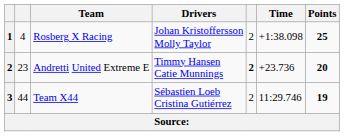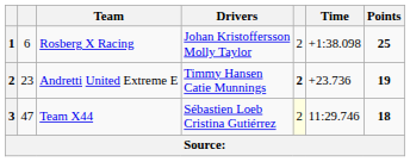 <table class="wikitable" style="font-size: 85%">
 <tr>
 <th scope="col"></th>
 <th scope="col"></th>
 <th scope="col">Team</th>
 <th scope="col">Drivers</th>
 <th scope="col"></th>
 <th scope="col">Time</th>
 <th scope="col">Points</th>
 </tr>
 <tr>
 <th scope=row>1</th>
-<td align=center>4</td>
+<td align=center>6</td>
 <td> <a href='#'>Rosberg X Racing</a></td>
 <td> <a href='#'>Johan Kristoffersson</a><br> <a href='#'>Molly Taylor</a></td>
 <td>2</td>
 <td>+1:38.098</td>
 <td align=center><strong>25</strong></td>
 </tr>
 <tr>
 <th scope=row>2</th>
 <td align=center>23</td>
 <td> <a href='#'>Andretti</a> <a href='#'>United</a> Extreme E</td>
 <td> <a href='#'>Timmy Hansen</a><br> <a href='#'>Catie Munnings</a></td>
 <td><strong>2</strong></td>
 <td>+23.736</td>
-<td align=center><strong>20</strong></td>
+<td align=center><strong>19</strong></td>
 </tr>
 <tr>
 <th scope=row>3</th>
-<td align=center>44</td>
+<td align=center>47</td>
 <td> <a href='#'>Team X44</a></td>
 <td> <a href='#'>Sébastien Loeb</a><br> <a href='#'>Cristina Gutiérrez</a></td>
-<td>2</td>
+<td style="background: lightyellow;">2</td>
 <td>11:29.746</td>
-<td align=center><strong>19</strong></td>
+<td align=center><strong>18</strong></td>
 </tr>
 <tr>
 <th colspan="7">Source:</th>
 </tr>
 </table>
